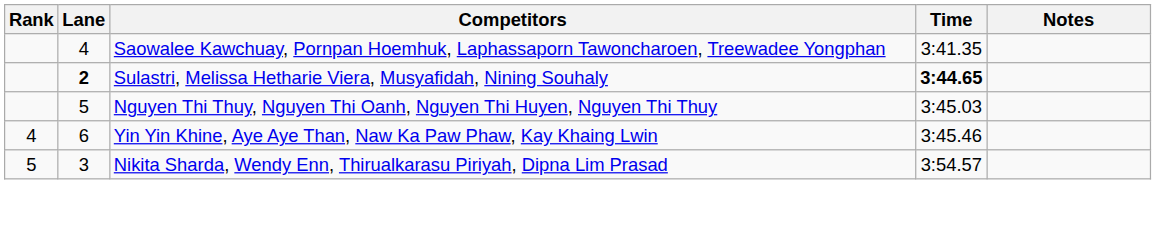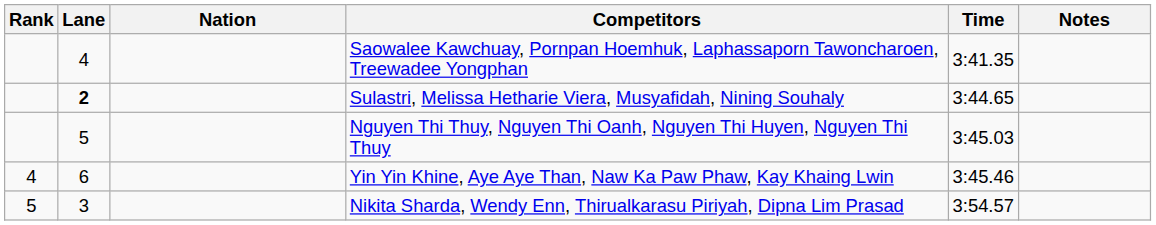 <table class="wikitable sortable"  style="width:75%; text-align:center; font-size:95%;">
 <tr>
 <th width=15>Rank</th>
 <th width=15>Lane</th>
+<th width=300>Nation</th>
 <th width=800>Competitors</th>
 <th width=15>Time</th>
 <th width=150>Notes</th>
 </tr>
 <tr>
 <td></td>
 <td>4</td>
+<td align=left></td>
 <td align=left><a href='#'>Saowalee Kawchuay</a>, <a href='#'>Pornpan Hoemhuk</a>, <a href='#'>Laphassaporn Tawoncharoen</a>, <a href='#'>Treewadee Yongphan</a></td>
 <td>3:41.35</td>
 <td></td>
 </tr>
 <tr>
 <td></td>
 <td><strong>2</strong></td>
+<td align=left></td>
 <td align=left><a href='#'>Sulastri</a>, <a href='#'>Melissa Hetharie Viera</a>, <a href='#'>Musyafidah</a>, <a href='#'>Nining Souhaly</a></td>
-<td><strong>3:44.65</strong></td>
+<td>3:44.65</td>
 <td></td>
 </tr>
 <tr>
 <td></td>
 <td>5</td>
+<td align=left></td>
 <td align=left><a href='#'>Nguyen Thi Thuy</a>, <a href='#'>Nguyen Thi Oanh</a>, <a href='#'>Nguyen Thi Huyen</a>, <a href='#'>Nguyen Thi Thuy</a></td>
 <td>3:45.03</td>
 <td></td>
 </tr>
 <tr>
 <td>4</td>
 <td>6</td>
+<td align=left></td>
 <td align=left><a href='#'>Yin Yin Khine</a>, <a href='#'>Aye Aye Than</a>, <a href='#'>Naw Ka Paw Phaw</a>, <a href='#'>Kay Khaing Lwin</a></td>
 <td>3:45.46</td>
 <td></td>
 </tr>
 <tr>
 <td>5</td>
 <td>3</td>
+<td align=left></td>
 <td align=left><a href='#'>Nikita Sharda</a>, <a href='#'>Wendy Enn</a>, <a href='#'>Thirualkarasu Piriyah</a>, <a href='#'>Dipna Lim Prasad</a></td>
 <td>3:54.57</td>
 <td></td>
 </tr>
 </table>
